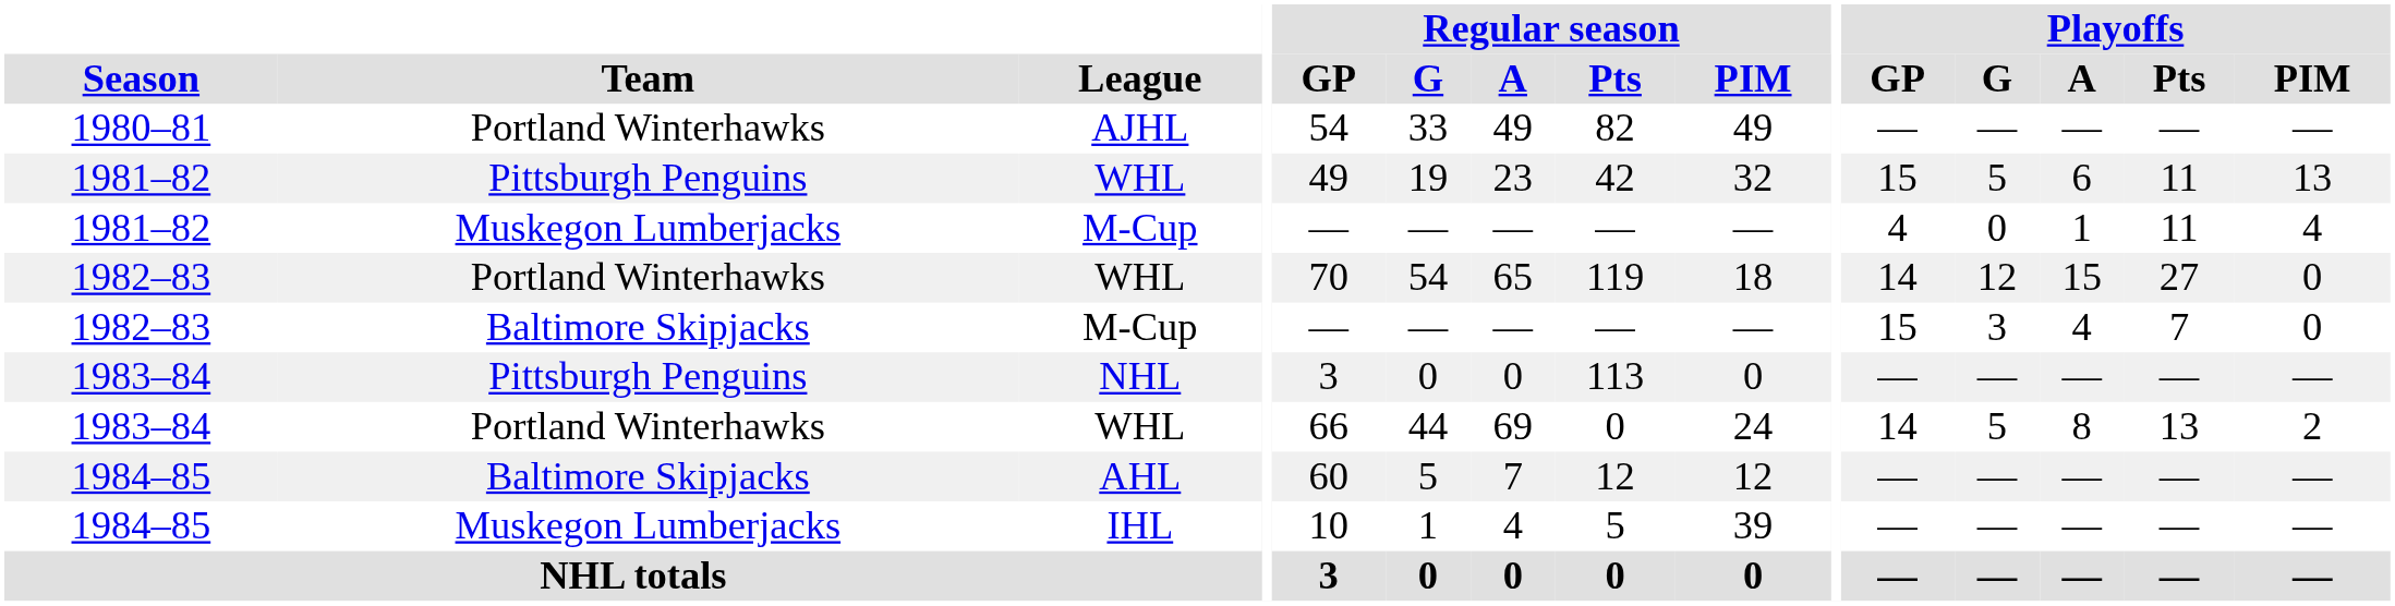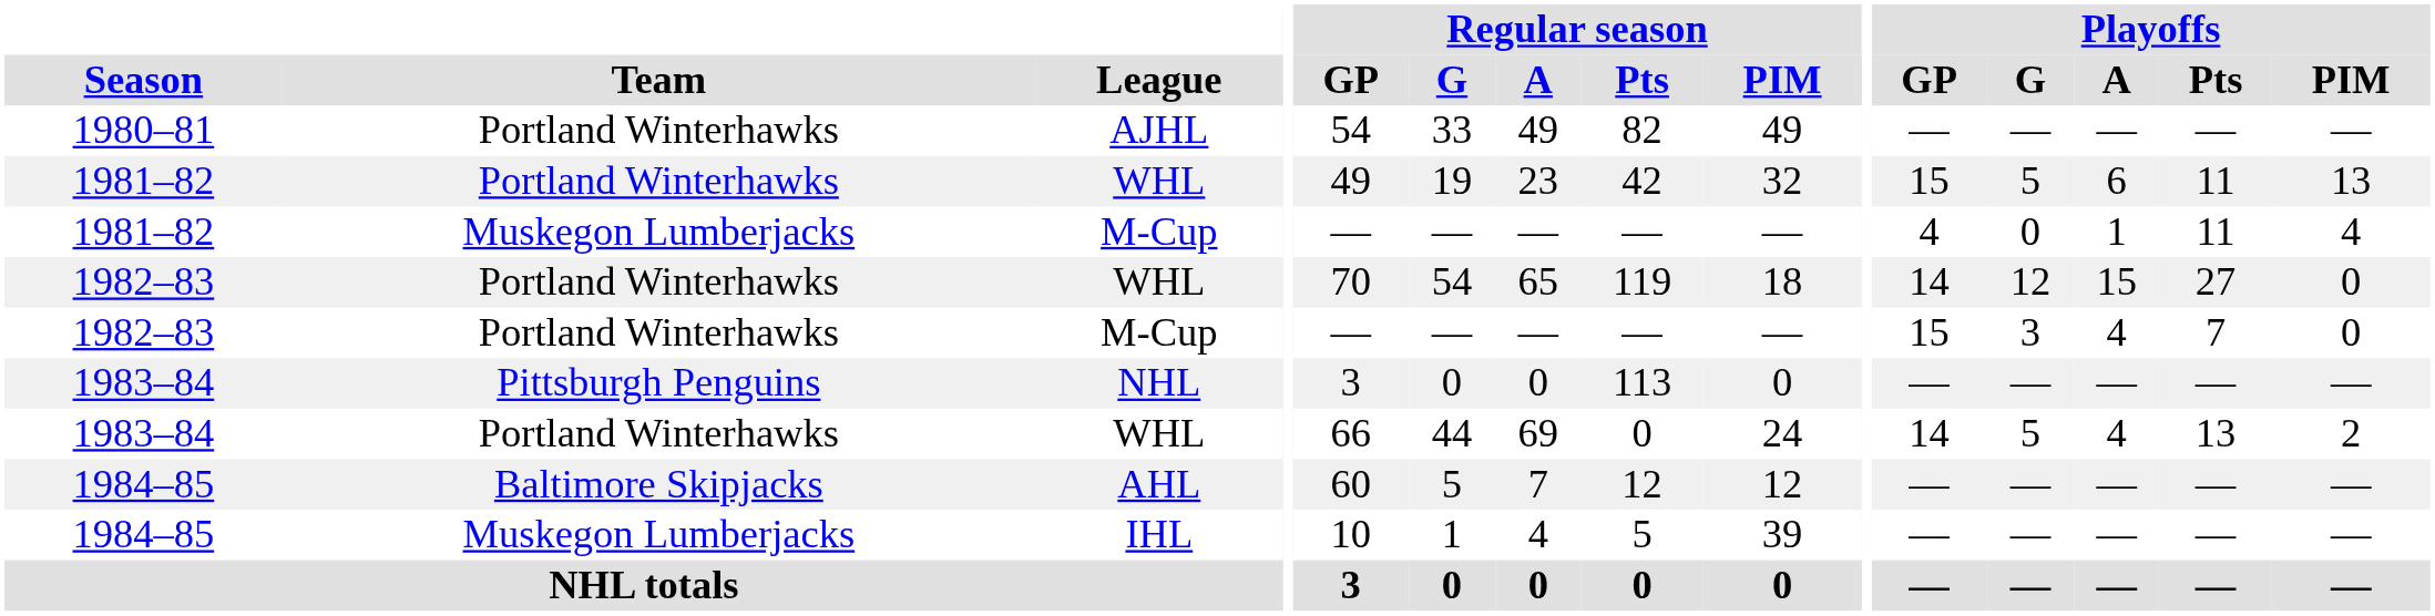 <table border="0" cellpadding="1" cellspacing="0" style="text-align:center; width:60em">
 <tr bgcolor="#e0e0e0">
 <th colspan="3" bgcolor="#ffffff"></th>
 <th rowspan="100" bgcolor="#ffffff"></th>
 <th colspan="5"><a href='#'>Regular season</a></th>
 <th rowspan="100" bgcolor="#ffffff"></th>
 <th colspan="5"><a href='#'>Playoffs</a></th>
 </tr>
 <tr bgcolor="#e0e0e0">
 <th><a href='#'>Season</a></th>
 <th>Team</th>
 <th>League</th>
 <th>GP</th>
 <th><a href='#'>G</a></th>
 <th><a href='#'>A</a></th>
 <th><a href='#'>Pts</a></th>
 <th><a href='#'>PIM</a></th>
 <th>GP</th>
 <th>G</th>
 <th>A</th>
 <th>Pts</th>
 <th>PIM</th>
 </tr>
 <tr>
 <td><a href='#'>1980–81</a></td>
 <td>Portland Winterhawks</td>
 <td><a href='#'>AJHL</a></td>
 <td>54</td>
 <td>33</td>
 <td>49</td>
 <td>82</td>
 <td>49</td>
 <td>—</td>
 <td>—</td>
 <td>—</td>
 <td>—</td>
 <td>—</td>
 </tr>
 <tr bgcolor="#f0f0f0">
 <td><a href='#'>1981–82</a></td>
-<td><a href='#'>Pittsburgh Penguins</a></td>
+<td><a href='#'>Portland Winterhawks</a></td>
 <td><a href='#'>WHL</a></td>
 <td>49</td>
 <td>19</td>
 <td>23</td>
 <td>42</td>
 <td>32</td>
 <td>15</td>
 <td>5</td>
 <td>6</td>
 <td>11</td>
 <td>13</td>
 </tr>
 <tr>
 <td><a href='#'>1981–82</a></td>
 <td><a href='#'>Muskegon Lumberjacks</a></td>
 <td><a href='#'>M-Cup</a></td>
 <td>—</td>
 <td>—</td>
 <td>—</td>
 <td>—</td>
 <td>—</td>
 <td>4</td>
 <td>0</td>
 <td>1</td>
 <td>11</td>
 <td>4</td>
 </tr>
 <tr bgcolor="#f0f0f0">
 <td><a href='#'>1982–83</a></td>
 <td>Portland Winterhawks</td>
 <td>WHL</td>
 <td>70</td>
 <td>54</td>
 <td>65</td>
 <td>119</td>
 <td>18</td>
 <td>14</td>
 <td>12</td>
 <td>15</td>
 <td>27</td>
 <td>0</td>
 </tr>
 <tr>
 <td><a href='#'>1982–83</a></td>
-<td><a href='#'>Baltimore Skipjacks</a></td>
+<td>Portland Winterhawks</td>
 <td>M-Cup</td>
 <td>—</td>
 <td>—</td>
 <td>—</td>
 <td>—</td>
 <td>—</td>
 <td>15</td>
 <td>3</td>
 <td>4</td>
 <td>7</td>
 <td>0</td>
 </tr>
 <tr bgcolor="#f0f0f0">
 <td><a href='#'>1983–84</a></td>
 <td><a href='#'>Pittsburgh Penguins</a></td>
 <td><a href='#'>NHL</a></td>
 <td>3</td>
 <td>0</td>
 <td>0</td>
 <td>113</td>
 <td>0</td>
 <td>—</td>
 <td>—</td>
 <td>—</td>
 <td>—</td>
 <td>—</td>
 </tr>
 <tr>
 <td><a href='#'>1983–84</a></td>
 <td>Portland Winterhawks</td>
 <td>WHL</td>
 <td>66</td>
 <td>44</td>
 <td>69</td>
 <td>0</td>
 <td>24</td>
 <td>14</td>
 <td>5</td>
-<td>8</td>
+<td>4</td>
 <td>13</td>
 <td>2</td>
 </tr>
 <tr bgcolor="#f0f0f0">
 <td><a href='#'>1984–85</a></td>
 <td><a href='#'>Baltimore Skipjacks</a></td>
 <td><a href='#'>AHL</a></td>
 <td>60</td>
 <td>5</td>
 <td>7</td>
 <td>12</td>
 <td>12</td>
 <td>—</td>
 <td>—</td>
 <td>—</td>
 <td>—</td>
 <td>—</td>
 </tr>
 <tr>
 <td><a href='#'>1984–85</a></td>
 <td><a href='#'>Muskegon Lumberjacks</a></td>
 <td><a href='#'>IHL</a></td>
 <td>10</td>
 <td>1</td>
 <td>4</td>
 <td>5</td>
 <td>39</td>
 <td>—</td>
 <td>—</td>
 <td>—</td>
 <td>—</td>
 <td>—</td>
 </tr>
 <tr bgcolor="#e0e0e0">
 <th colspan="3">NHL totals</th>
 <th>3</th>
 <th>0</th>
 <th>0</th>
 <th>0</th>
 <th>0</th>
 <th>—</th>
 <th>—</th>
 <th>—</th>
 <th>—</th>
 <th>—</th>
 </tr>
 </table>
